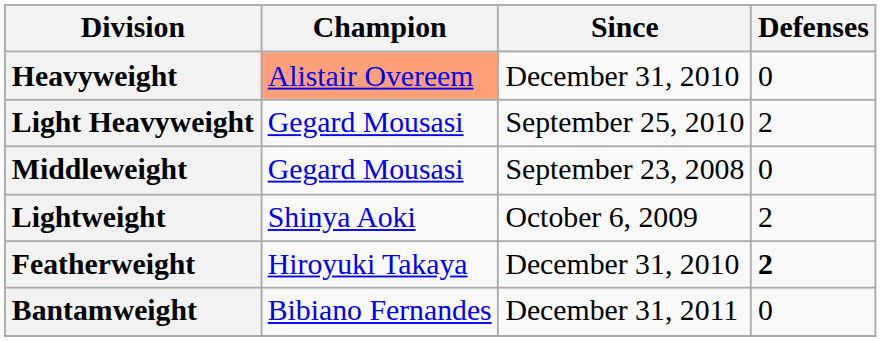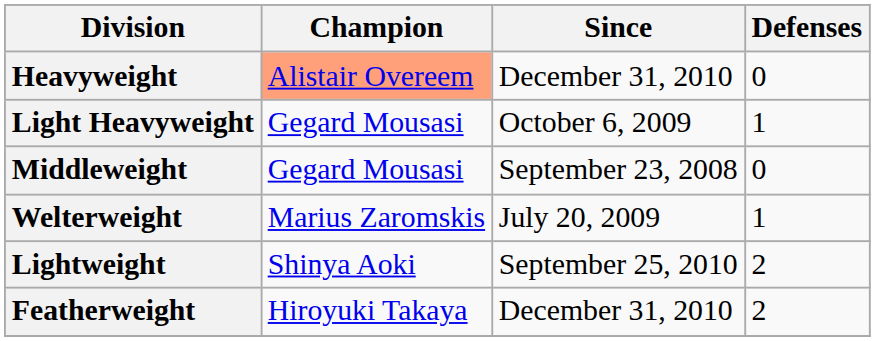 <table class="wikitable">
 <tr>
 <th>Division</th>
 <th>Champion</th>
 <th>Since</th>
 <th>Defenses</th>
 </tr>
 <tr>
 <th style="text-align:left;">Heavyweight</th>
 <td style="background: lightsalmon;"> <a href='#'>Alistair Overeem</a></td>
 <td>December 31, 2010</td>
 <td>0</td>
 </tr>
 <tr>
 <th style="text-align:left;">Light Heavyweight</th>
 <td> <a href='#'>Gegard Mousasi</a></td>
-<td>September 25, 2010</td>
-<td>2</td>
+<td>October 6, 2009</td>
+<td>1</td>
 </tr>
 <tr>
 <th style="text-align:left;">Middleweight</th>
 <td> <a href='#'>Gegard Mousasi</a></td>
 <td>September 23, 2008</td>
 <td>0</td>
 </tr>
 <tr>
+<th style="text-align:left;">Welterweight</th>
+<td> <a href='#'>Marius Zaromskis</a></td>
+<td>July 20, 2009</td>
+<td>1</td>
+</tr>
+<tr>
 <th style="text-align:left;">Lightweight</th>
 <td> <a href='#'>Shinya Aoki</a></td>
-<td>October 6, 2009</td>
+<td>September 25, 2010</td>
 <td>2</td>
 </tr>
 <tr>
 <th style="text-align:left;">Featherweight</th>
 <td> <a href='#'>Hiroyuki Takaya</a></td>
 <td>December 31, 2010</td>
-<td><strong>2</strong></td>
-</tr>
-<tr>
-<th style="text-align:left;">Bantamweight</th>
-<td> <a href='#'>Bibiano Fernandes</a></td>
-<td>December 31, 2011</td>
-<td>0</td>
+<td>2</td>
 </tr>
 <tr>
 </tr>
 </table>
